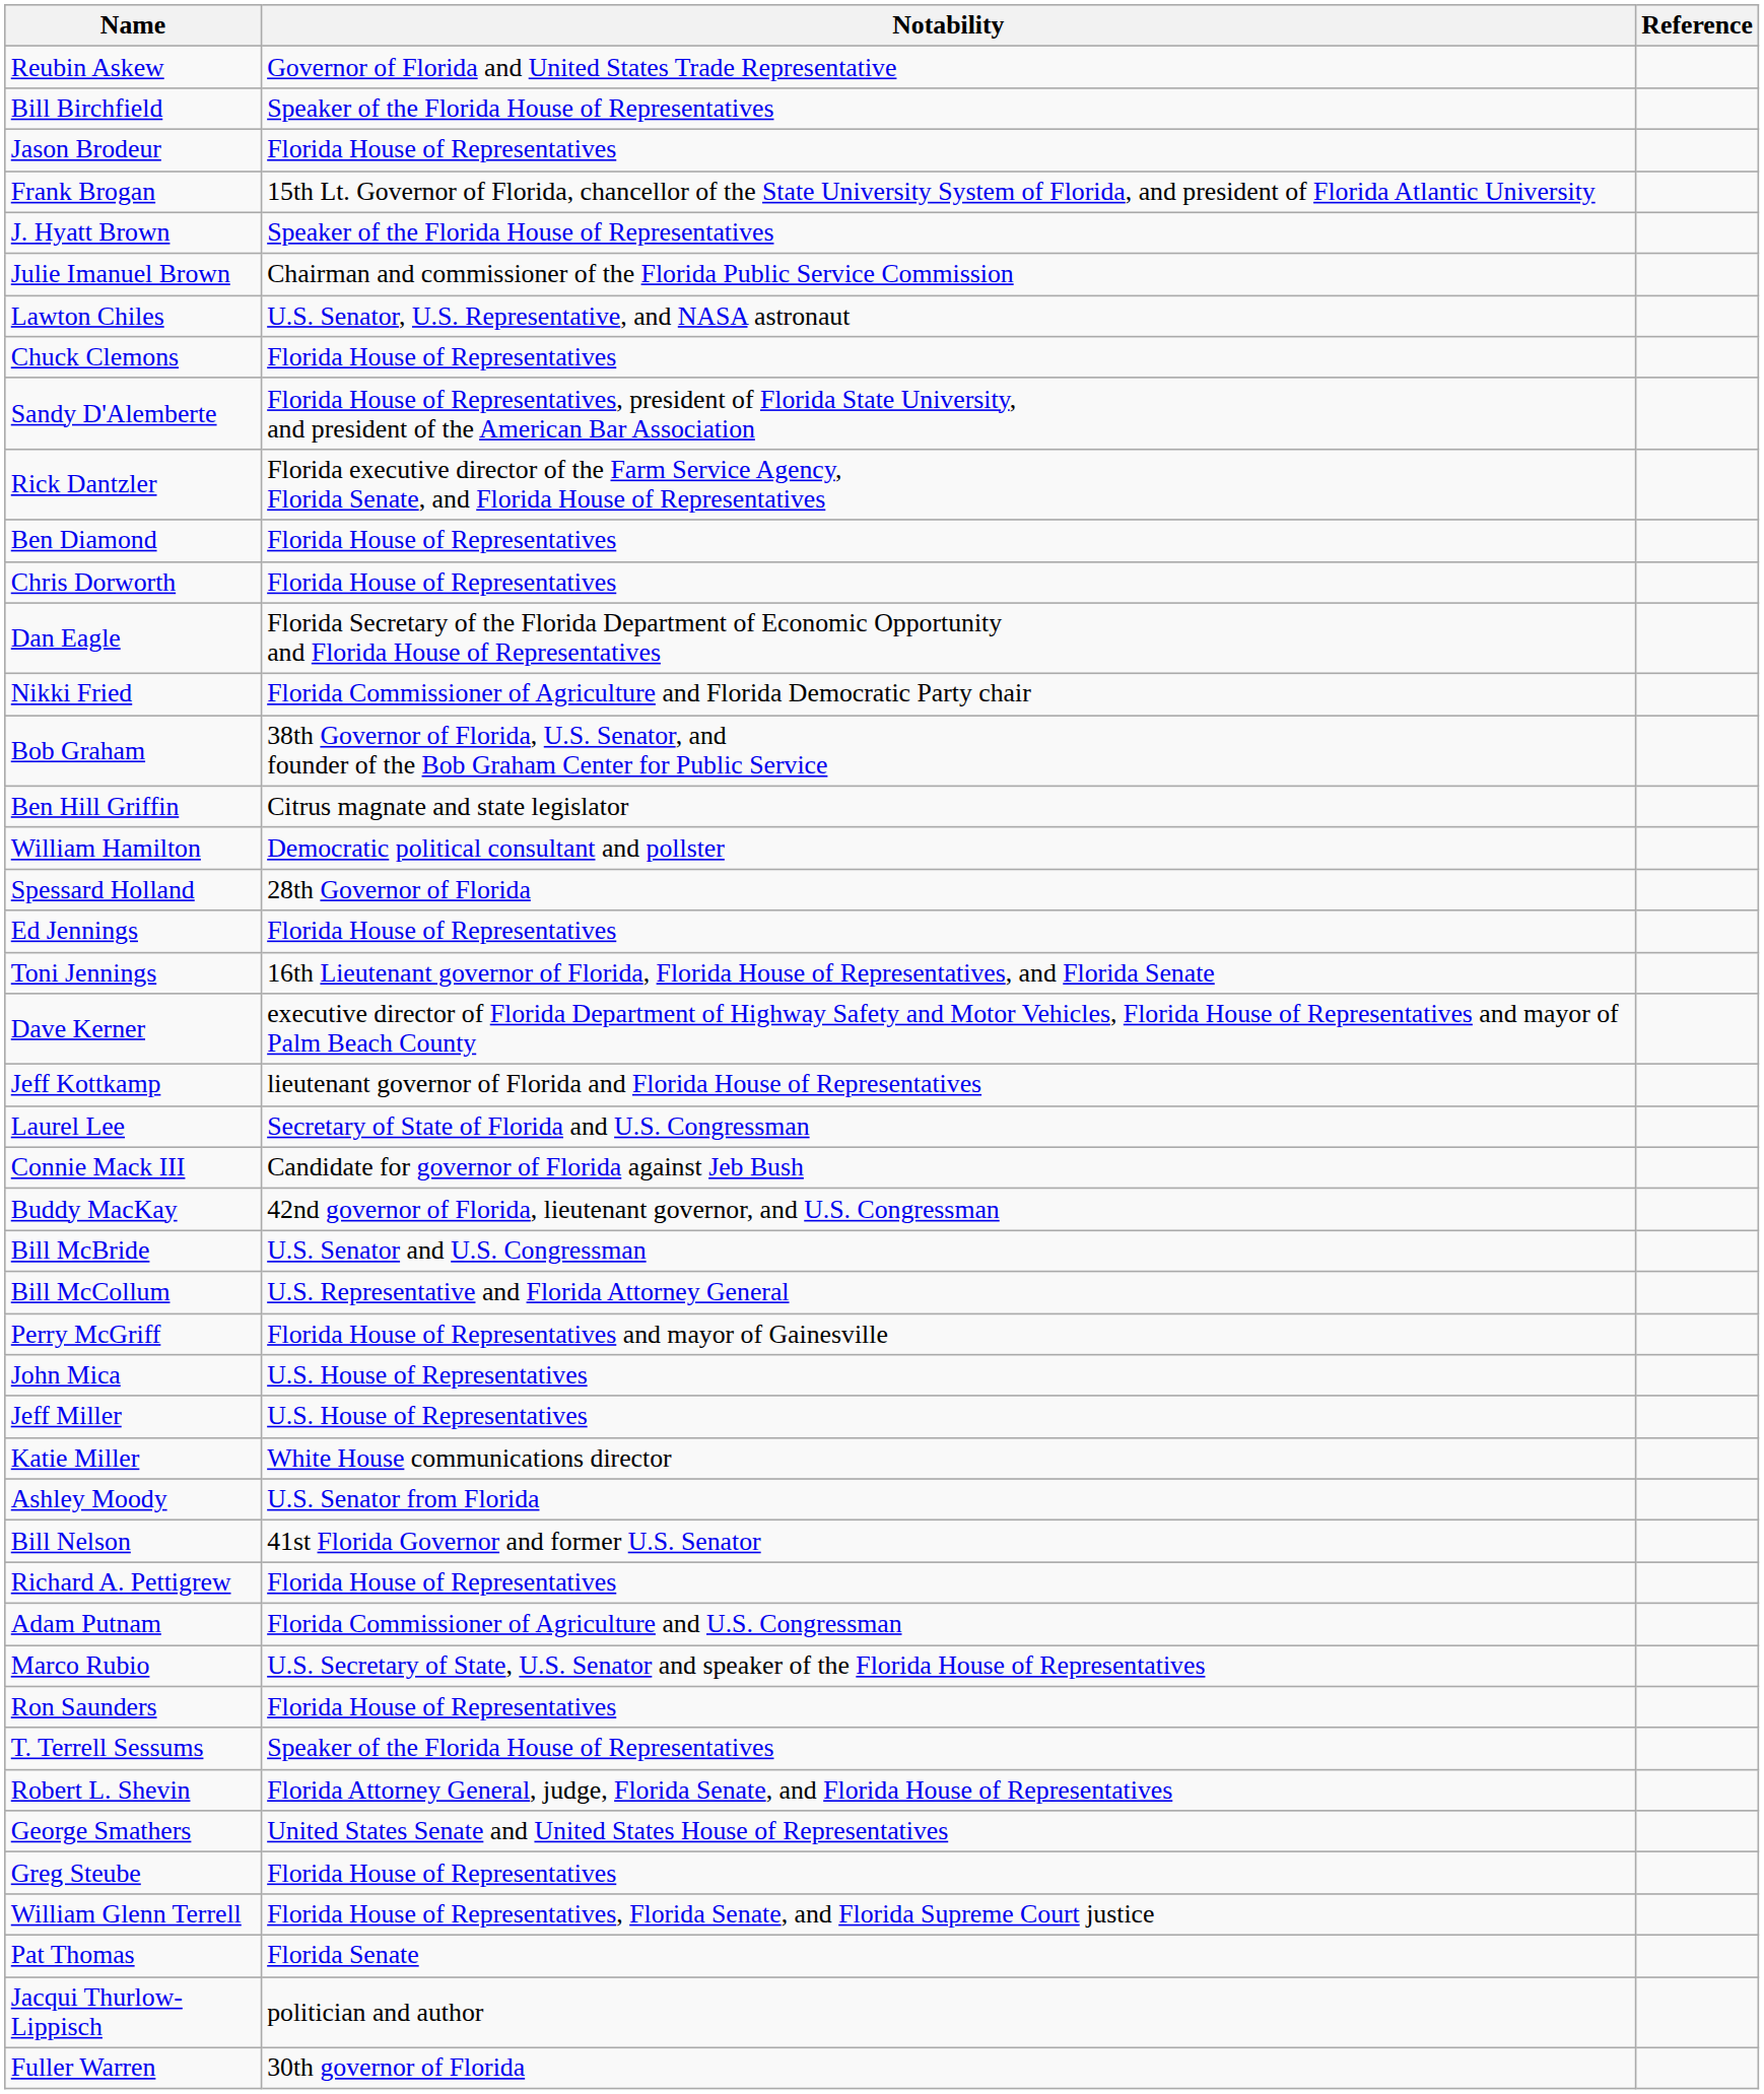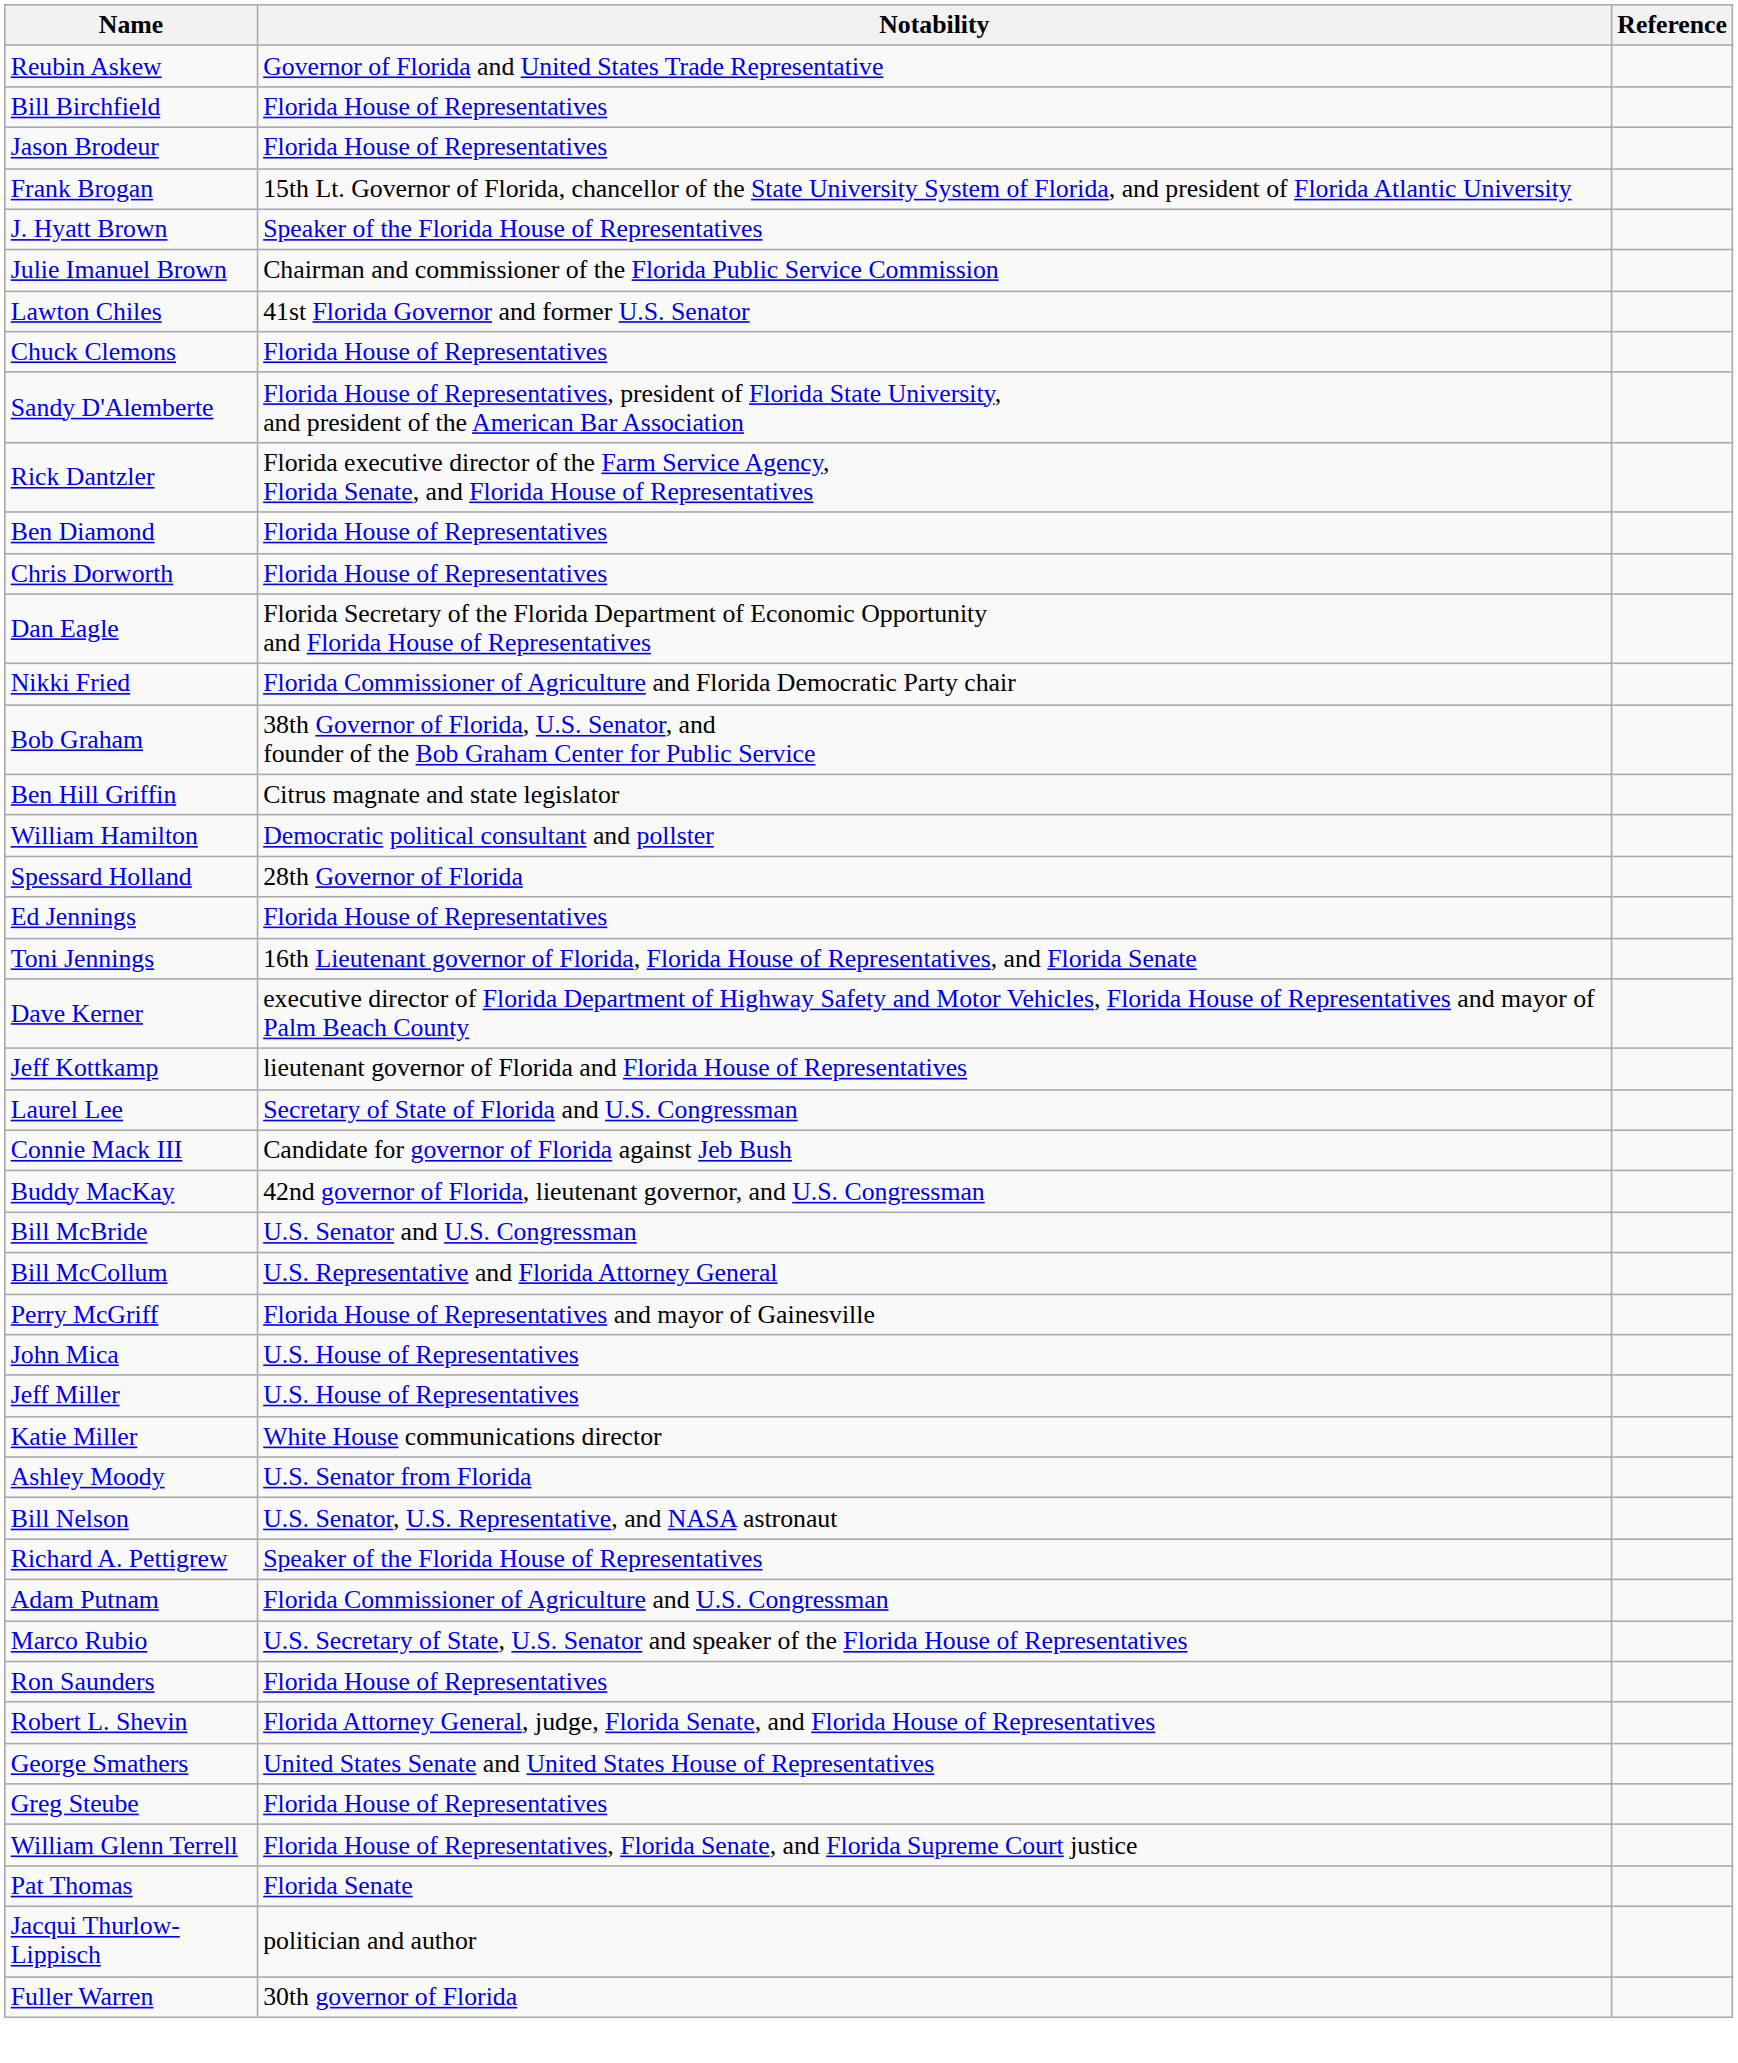 <table class="wikitable sortable" style="width:85%;">
 <tr>
 <th>Name</th>
 <th>Notability</th>
 <th>Reference</th>
 </tr>
 <tr>
 <td><a href='#'>Reubin Askew</a></td>
 <td><a href='#'>Governor of Florida</a> and <a href='#'>United States Trade Representative</a></td>
 <td></td>
 </tr>
 <tr>
 <td><a href='#'>Bill Birchfield</a></td>
-<td><a href='#'>Speaker of the Florida House of Representatives</a></td>
+<td><a href='#'>Florida House of Representatives</a></td>
 <td></td>
 </tr>
 <tr>
 <td><a href='#'>Jason Brodeur</a></td>
 <td><a href='#'>Florida House of Representatives</a></td>
 <td></td>
 </tr>
 <tr>
 <td><a href='#'>Frank Brogan</a></td>
 <td>15th Lt. Governor of Florida, chancellor of the <a href='#'>State University System of Florida</a>, and president of <a href='#'>Florida Atlantic University</a></td>
 <td></td>
 </tr>
 <tr>
 <td><a href='#'>J. Hyatt Brown</a></td>
 <td><a href='#'>Speaker of the Florida House of Representatives</a></td>
 <td></td>
 </tr>
 <tr>
 <td><a href='#'>Julie Imanuel Brown</a></td>
 <td>Chairman and commissioner of the <a href='#'>Florida Public Service Commission</a></td>
 <td></td>
 </tr>
 <tr>
 <td><a href='#'>Lawton Chiles</a></td>
-<td><a href='#'>U.S. Senator</a>, <a href='#'>U.S. Representative</a>, and <a href='#'>NASA</a> astronaut</td>
+<td>41st <a href='#'>Florida Governor</a> and former <a href='#'>U.S. Senator</a></td>
 <td></td>
 </tr>
 <tr>
 <td><a href='#'>Chuck Clemons</a></td>
 <td><a href='#'>Florida House of Representatives</a></td>
 <td></td>
 </tr>
 <tr>
 <td><a href='#'>Sandy D'Alemberte</a></td>
 <td><a href='#'>Florida House of Representatives</a>, president of <a href='#'>Florida State University</a>,<br>and president of the <a href='#'>American Bar Association</a></td>
 <td></td>
 </tr>
 <tr>
 <td><a href='#'>Rick Dantzler</a></td>
 <td>Florida executive director of the <a href='#'>Farm Service Agency</a>,<br><a href='#'>Florida Senate</a>, and <a href='#'>Florida House of Representatives</a></td>
 <td></td>
 </tr>
 <tr>
 <td><a href='#'>Ben Diamond</a></td>
 <td><a href='#'>Florida House of Representatives</a></td>
 <td></td>
 </tr>
 <tr>
 <td><a href='#'>Chris Dorworth</a></td>
 <td><a href='#'>Florida House of Representatives</a></td>
 <td></td>
 </tr>
 <tr>
 <td><a href='#'>Dan Eagle</a></td>
 <td>Florida Secretary of the Florida Department of Economic Opportunity<br>and <a href='#'>Florida House of Representatives</a></td>
 <td></td>
 </tr>
 <tr>
 <td><a href='#'>Nikki Fried</a></td>
 <td><a href='#'>Florida Commissioner of Agriculture</a> and Florida Democratic Party chair</td>
 <td></td>
 </tr>
 <tr>
 <td><a href='#'>Bob Graham</a></td>
 <td>38th <a href='#'>Governor of Florida</a>, <a href='#'>U.S. Senator</a>, and<br>founder of the <a href='#'>Bob Graham Center for Public Service</a></td>
 <td></td>
 </tr>
 <tr>
 <td><a href='#'>Ben Hill Griffin</a></td>
 <td>Citrus magnate and state legislator</td>
 <td></td>
 </tr>
 <tr>
 <td><a href='#'>William Hamilton</a></td>
 <td><a href='#'>Democratic</a> <a href='#'>political consultant</a> and <a href='#'>pollster</a></td>
 <td></td>
 </tr>
 <tr>
 <td><a href='#'>Spessard Holland</a></td>
 <td>28th <a href='#'>Governor of Florida</a></td>
 <td></td>
 </tr>
 <tr>
 <td><a href='#'>Ed Jennings</a></td>
 <td><a href='#'>Florida House of Representatives</a></td>
 <td></td>
 </tr>
 <tr>
 <td><a href='#'>Toni Jennings</a></td>
 <td>16th <a href='#'>Lieutenant governor of Florida</a>, <a href='#'>Florida House of Representatives</a>, and <a href='#'>Florida Senate</a></td>
 <td></td>
 </tr>
 <tr>
 <td><a href='#'>Dave Kerner</a></td>
 <td>executive director of <a href='#'>Florida Department of Highway Safety and Motor Vehicles</a>, <a href='#'>Florida House of Representatives</a> and mayor of <a href='#'>Palm Beach County</a></td>
 <td></td>
 </tr>
 <tr>
 <td><a href='#'>Jeff Kottkamp</a></td>
 <td>lieutenant governor of Florida and <a href='#'>Florida House of Representatives</a></td>
 <td></td>
 </tr>
 <tr>
 <td><a href='#'>Laurel Lee</a></td>
 <td><a href='#'>Secretary of State of Florida</a> and <a href='#'>U.S. Congressman</a></td>
 <td></td>
 </tr>
 <tr>
 <td><a href='#'>Connie Mack III</a></td>
 <td>Candidate for <a href='#'>governor of Florida</a> against <a href='#'>Jeb Bush</a></td>
 <td></td>
 </tr>
 <tr>
 <td><a href='#'>Buddy MacKay</a></td>
 <td>42nd <a href='#'>governor of Florida</a>, lieutenant governor, and <a href='#'>U.S. Congressman</a></td>
 <td></td>
 </tr>
 <tr>
 <td><a href='#'>Bill McBride</a></td>
 <td><a href='#'>U.S. Senator</a> and <a href='#'>U.S. Congressman</a></td>
 <td></td>
 </tr>
 <tr>
 <td><a href='#'>Bill McCollum</a></td>
 <td><a href='#'>U.S. Representative</a> and <a href='#'>Florida Attorney General</a></td>
 <td></td>
 </tr>
 <tr>
 <td><a href='#'>Perry McGriff</a></td>
 <td><a href='#'>Florida House of Representatives</a> and mayor of Gainesville</td>
 <td></td>
 </tr>
 <tr>
 <td><a href='#'>John Mica</a></td>
 <td><a href='#'>U.S. House of Representatives</a></td>
 <td></td>
 </tr>
 <tr>
 <td><a href='#'>Jeff Miller</a></td>
 <td><a href='#'>U.S. House of Representatives</a></td>
 <td></td>
 </tr>
 <tr>
 <td><a href='#'>Katie Miller</a></td>
 <td><a href='#'>White House</a> communications director</td>
 <td></td>
 </tr>
 <tr>
 <td><a href='#'>Ashley Moody</a></td>
 <td><a href='#'>U.S. Senator from Florida</a></td>
 <td></td>
 </tr>
 <tr>
 <td><a href='#'>Bill Nelson</a></td>
-<td>41st <a href='#'>Florida Governor</a> and former <a href='#'>U.S. Senator</a></td>
+<td><a href='#'>U.S. Senator</a>, <a href='#'>U.S. Representative</a>, and <a href='#'>NASA</a> astronaut</td>
 <td></td>
 </tr>
 <tr>
 <td><a href='#'>Richard A. Pettigrew</a></td>
-<td><a href='#'>Florida House of Representatives</a></td>
+<td><a href='#'>Speaker of the Florida House of Representatives</a></td>
 <td></td>
 </tr>
 <tr>
 <td><a href='#'>Adam Putnam</a></td>
 <td><a href='#'>Florida Commissioner of Agriculture</a> and <a href='#'>U.S. Congressman</a></td>
 <td></td>
 </tr>
 <tr>
 <td><a href='#'>Marco Rubio</a></td>
 <td><a href='#'>U.S. Secretary of State</a>, <a href='#'>U.S. Senator</a> and speaker of the <a href='#'>Florida House of Representatives</a></td>
 <td></td>
 </tr>
 <tr>
 <td><a href='#'>Ron Saunders</a></td>
 <td><a href='#'>Florida House of Representatives</a></td>
-<td></td>
-</tr>
-<tr>
-<td><a href='#'>T. Terrell Sessums</a></td>
-<td><a href='#'>Speaker of the Florida House of Representatives</a></td>
 <td></td>
 </tr>
 <tr>
 <td><a href='#'>Robert L. Shevin</a></td>
 <td><a href='#'>Florida Attorney General</a>, judge, <a href='#'>Florida Senate</a>, and <a href='#'>Florida House of Representatives</a></td>
 <td></td>
 </tr>
 <tr>
 <td><a href='#'>George Smathers</a></td>
 <td><a href='#'>United States Senate</a> and <a href='#'>United States House of Representatives</a></td>
 <td></td>
 </tr>
 <tr>
 <td><a href='#'>Greg Steube</a></td>
 <td><a href='#'>Florida House of Representatives</a></td>
 <td></td>
 </tr>
 <tr>
 <td><a href='#'>William Glenn Terrell</a></td>
 <td><a href='#'>Florida House of Representatives</a>, <a href='#'>Florida Senate</a>, and <a href='#'>Florida Supreme Court</a> justice</td>
 <td></td>
 </tr>
 <tr>
 <td><a href='#'>Pat Thomas</a></td>
 <td><a href='#'>Florida Senate</a></td>
 <td></td>
 </tr>
 <tr>
 <td><a href='#'>Jacqui Thurlow-Lippisch</a></td>
 <td>politician and author</td>
 <td></td>
 </tr>
 <tr>
 <td><a href='#'>Fuller Warren</a></td>
 <td>30th <a href='#'>governor of Florida</a></td>
 <td></td>
 </tr>
 </table>
